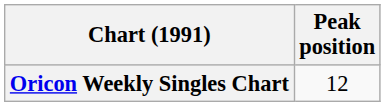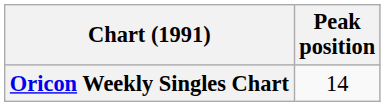 <table class="wikitable plainrowheaders" style="text-align:center;">
 <tr>
 <th>Chart (1991)</th>
 <th>Peak<br>position</th>
 </tr>
 <tr>
 <th scope="row"><a href='#'>Oricon</a> Weekly Singles Chart</th>
-<td>12</td>
+<td>14</td>
 </tr>
 </table>
